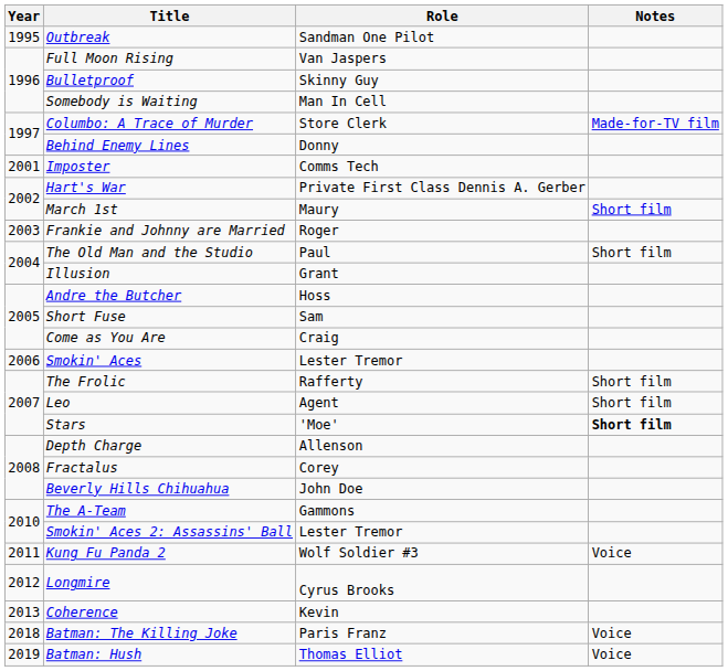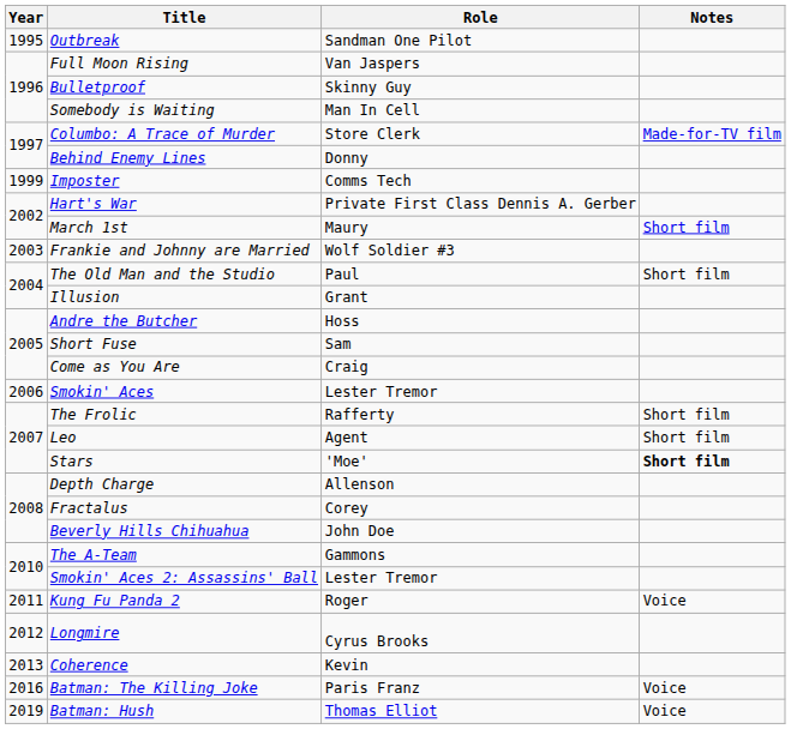 <table class="wikitable">
 <tr>
 <th>Year</th>
 <th>Title</th>
 <th>Role</th>
 <th>Notes</th>
 </tr>
 <tr>
 <td>1995</td>
 <td><em><a href='#'>Outbreak</a></em></td>
 <td>Sandman One Pilot</td>
 <td></td>
 </tr>
 <tr>
 <td rowspan="3">1996</td>
 <td><em>Full Moon Rising</em></td>
 <td>Van Jaspers</td>
 <td></td>
 </tr>
 <tr>
 <td><em><a href='#'>Bulletproof</a></em></td>
 <td>Skinny Guy</td>
 <td></td>
 </tr>
 <tr>
 <td><em>Somebody is Waiting</em></td>
 <td>Man In Cell</td>
 <td></td>
 </tr>
 <tr>
 <td rowspan="2">1997</td>
 <td><em><a href='#'>Columbo: A Trace of Murder</a></em></td>
 <td>Store Clerk</td>
 <td><a href='#'>Made-for-TV film</a></td>
 </tr>
 <tr>
 <td><em><a href='#'>Behind Enemy Lines</a></em></td>
 <td>Donny</td>
 <td></td>
 </tr>
 <tr>
-<td>2001</td>
+<td>1999</td>
 <td><em><a href='#'>Imposter</a></em></td>
 <td>Comms Tech</td>
 <td></td>
 </tr>
 <tr>
 <td rowspan="2">2002</td>
 <td><em><a href='#'>Hart's War</a></em></td>
 <td>Private First Class Dennis A. Gerber</td>
 <td></td>
 </tr>
 <tr>
 <td><em>March 1st</em></td>
 <td>Maury</td>
 <td><a href='#'>Short film</a></td>
 </tr>
 <tr>
 <td>2003</td>
 <td><em>Frankie and Johnny are Married</em></td>
-<td>Roger</td>
+<td>Wolf Soldier #3</td>
 <td></td>
 </tr>
 <tr>
 <td rowspan="2">2004</td>
 <td><em>The Old Man and the Studio</em></td>
 <td>Paul</td>
 <td>Short film</td>
 </tr>
 <tr>
 <td><em>Illusion</em></td>
 <td>Grant</td>
 <td></td>
 </tr>
 <tr>
 <td rowspan="3">2005</td>
 <td><em><a href='#'>Andre the Butcher</a></em></td>
 <td>Hoss</td>
 <td></td>
 </tr>
 <tr>
 <td><em>Short Fuse</em></td>
 <td>Sam</td>
 <td></td>
 </tr>
 <tr>
 <td><em>Come as You Are</em></td>
 <td>Craig</td>
 <td></td>
 </tr>
 <tr>
 <td>2006</td>
 <td><em><a href='#'>Smokin' Aces</a></em></td>
 <td>Lester Tremor</td>
 <td></td>
 </tr>
 <tr>
 <td rowspan="3">2007</td>
 <td><em>The Frolic</em></td>
 <td>Rafferty</td>
 <td>Short film</td>
 </tr>
 <tr>
 <td><em>Leo</em></td>
 <td>Agent</td>
 <td>Short film</td>
 </tr>
 <tr>
 <td><em>Stars</em></td>
 <td>'Moe'</td>
 <td><strong>Short film</strong></td>
 </tr>
 <tr>
 <td rowspan="3">2008</td>
 <td><em>Depth Charge</em></td>
 <td>Allenson</td>
 <td></td>
 </tr>
 <tr>
 <td><em>Fractalus</em></td>
 <td>Corey</td>
 <td></td>
 </tr>
 <tr>
 <td><em><a href='#'>Beverly Hills Chihuahua</a></em></td>
 <td>John Doe</td>
 <td></td>
 </tr>
 <tr>
 <td rowspan="2">2010</td>
 <td><em><a href='#'>The A-Team</a></em></td>
 <td>Gammons</td>
 <td></td>
 </tr>
 <tr>
 <td><em><a href='#'>Smokin' Aces 2: Assassins' Ball</a></em></td>
 <td>Lester Tremor</td>
 <td></td>
 </tr>
 <tr>
 <td>2011</td>
 <td><em><a href='#'>Kung Fu Panda 2</a></em></td>
-<td>Wolf Soldier #3</td>
+<td>Roger</td>
 <td>Voice</td>
 </tr>
 <tr>
 <td>2012</td>
 <td><em><a href='#'>Longmire</a></em></td>
 <td><br>Cyrus Brooks</td>
 </tr>
 <tr>
 <td>2013</td>
 <td><em><a href='#'>Coherence</a></em></td>
 <td>Kevin</td>
 <td></td>
 </tr>
 <tr>
-<td>2018</td>
+<td>2016</td>
 <td><em><a href='#'>Batman: The Killing Joke</a></em></td>
 <td>Paris Franz</td>
 <td>Voice</td>
 </tr>
 <tr>
 <td>2019</td>
 <td><em><a href='#'>Batman: Hush</a></em></td>
 <td><a href='#'>Thomas Elliot</a></td>
 <td>Voice</td>
 </tr>
 </table>
